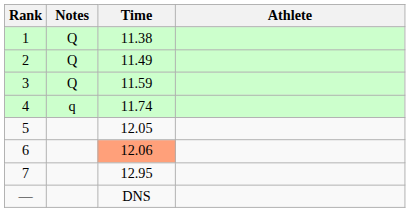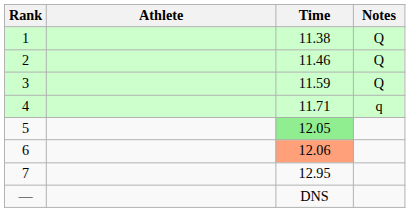 <table class="wikitable" style="text-align:center">
 <tr>
 <th width=40>Rank</th>
+<th width=250>Athlete</th>
+<th width=80>Time</th>
 <th width=50>Notes</th>
-<th width=80>Time</th>
-<th width=250>Athlete</th>
 </tr>
 <tr bgcolor=ccffcc>
 <td>1</td>
+<td align=left></td>
+<td>11.38</td>
 <td>Q</td>
-<td>11.38</td>
-<td align=left></td>
 </tr>
 <tr bgcolor=ccffcc>
 <td>2</td>
+<td align=left></td>
+<td>11.46</td>
 <td>Q</td>
-<td>11.49</td>
-<td align=left></td>
 </tr>
 <tr bgcolor=ccffcc>
 <td>3</td>
+<td align=left></td>
+<td>11.59</td>
 <td>Q</td>
-<td>11.59</td>
-<td align=left></td>
 </tr>
 <tr bgcolor=ccffcc>
 <td>4</td>
+<td align=left></td>
+<td>11.71</td>
 <td>q</td>
-<td>11.74</td>
-<td align=left></td>
 </tr>
 <tr>
 <td>5</td>
+<td align=left></td>
+<td style="background: lightgreen;">12.05</td>
 <td></td>
-<td>12.05</td>
-<td align=left></td>
 </tr>
 <tr>
 <td>6</td>
+<td align=left></td>
+<td style="background: lightsalmon;">12.06</td>
 <td></td>
-<td style="background: lightsalmon;">12.06</td>
-<td align=left></td>
 </tr>
 <tr>
 <td>7</td>
+<td align=left></td>
+<td>12.95</td>
 <td></td>
-<td>12.95</td>
-<td align=left></td>
 </tr>
 <tr>
 <td>—</td>
+<td align=left></td>
+<td>DNS</td>
 <td></td>
-<td>DNS</td>
-<td align=left></td>
 </tr>
 </table>
